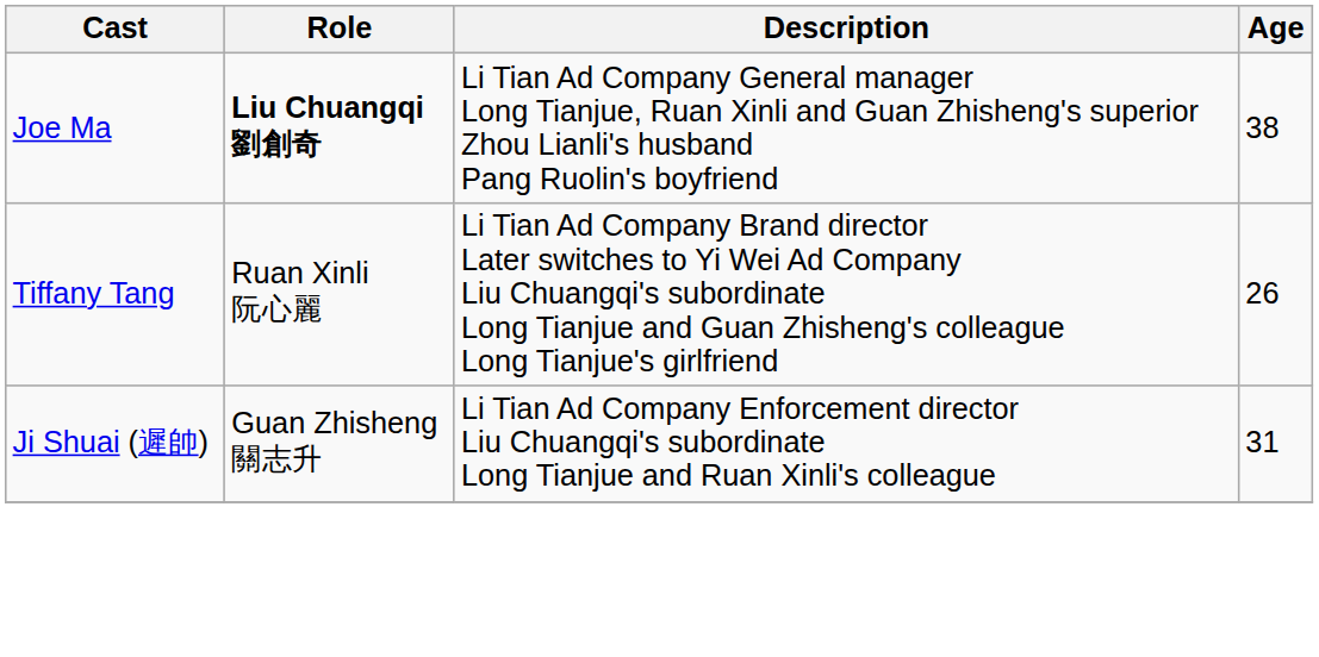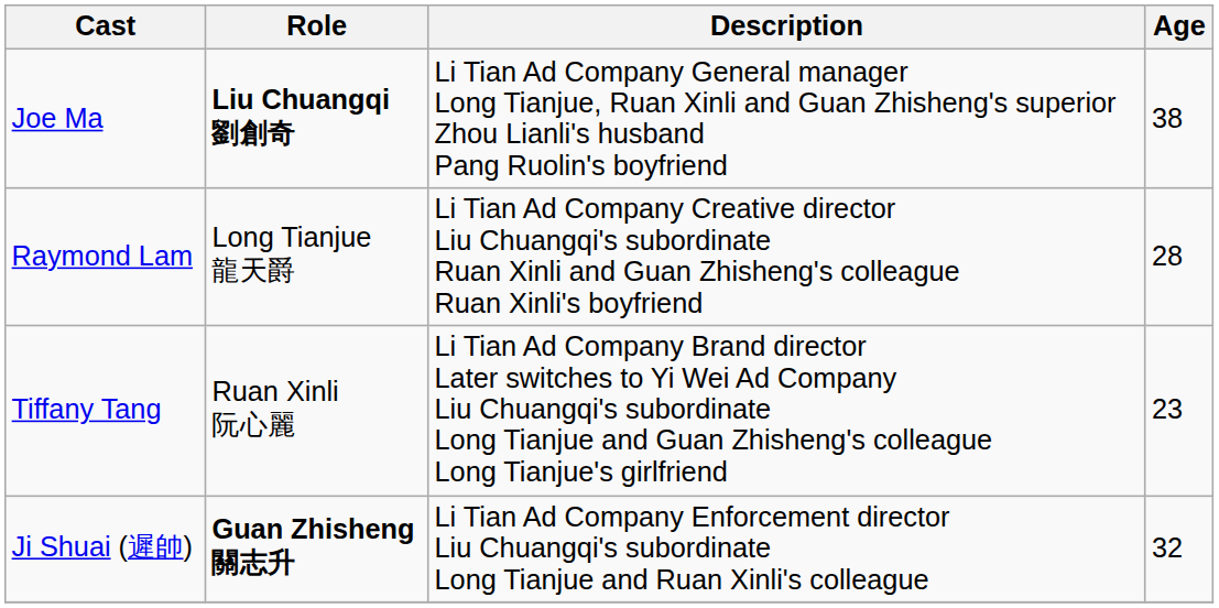 <table class="wikitable" width="55%">
 <tr>
 <th>Cast</th>
 <th>Role</th>
 <th>Description</th>
 <th>Age</th>
 </tr>
 <tr>
 <td><a href='#'>Joe Ma</a></td>
 <td><strong>Liu Chuangqi<br>劉創奇</strong></td>
 <td>Li Tian Ad Company General manager<br>Long Tianjue, Ruan Xinli and Guan Zhisheng's superior<br>Zhou Lianli's husband<br>Pang Ruolin's boyfriend</td>
 <td>38</td>
 </tr>
 <tr>
+<td><a href='#'>Raymond Lam</a></td>
+<td>Long Tianjue<br>龍天爵</td>
+<td>Li Tian Ad Company Creative director<br>Liu Chuangqi's subordinate<br>Ruan Xinli and Guan Zhisheng's colleague<br>Ruan Xinli's boyfriend</td>
+<td>28</td>
+</tr>
+<tr>
 <td><a href='#'>Tiffany Tang</a></td>
 <td>Ruan Xinli<br>阮心麗</td>
 <td>Li Tian Ad Company Brand director<br>Later switches to Yi Wei Ad Company<br>Liu Chuangqi's subordinate<br>Long Tianjue and Guan Zhisheng's colleague<br>Long Tianjue's girlfriend</td>
-<td>26</td>
+<td>23</td>
 </tr>
 <tr>
 <td><a href='#'>Ji Shuai</a> (<a href='#'>遲帥</a>)</td>
-<td>Guan Zhisheng<br>關志升</td>
+<td><strong>Guan Zhisheng<br>關志升</strong></td>
 <td>Li Tian Ad Company Enforcement director<br>Liu Chuangqi's subordinate<br>Long Tianjue and Ruan Xinli's colleague</td>
-<td>31</td>
+<td>32</td>
 </tr>
 <tr>
 </tr>
 </table>
